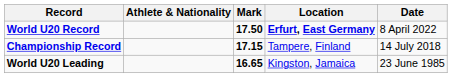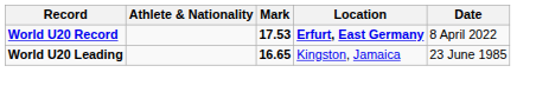 <table class="wikitable">
 <tr>
 <th>Record</th>
 <th>Athlete & Nationality</th>
 <th>Mark</th>
 <th>Location</th>
 <th>Date</th>
 </tr>
 <tr>
 <td><strong><a href='#'>World U20 Record</a></strong></td>
 <td></td>
-<td><strong>17.50</strong></td>
+<td><strong>17.53</strong></td>
 <td><strong><a href='#'>Erfurt</a>, <a href='#'>East Germany</a></strong></td>
 <td>8 April 2022</td>
-</tr>
-<tr>
-<td><strong><a href='#'>Championship Record</a></strong></td>
-<td></td>
-<td><strong>17.15</strong></td>
-<td><a href='#'>Tampere</a>, <a href='#'>Finland</a></td>
-<td>14 July 2018</td>
 </tr>
 <tr>
 <td><strong>World U20 Leading</strong></td>
 <td></td>
 <td><strong>16.65</strong></td>
 <td><a href='#'>Kingston</a>, <a href='#'>Jamaica</a></td>
 <td>23 June 1985</td>
 </tr>
 </table>
